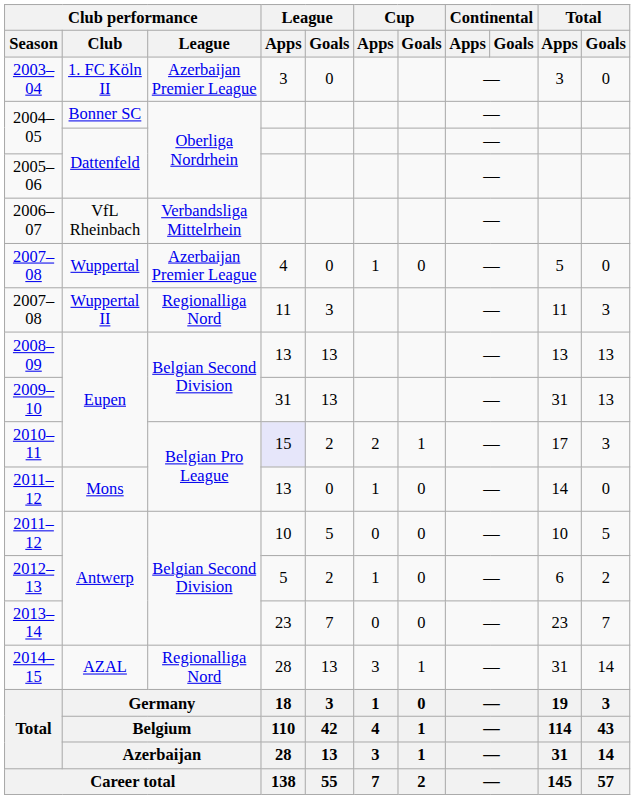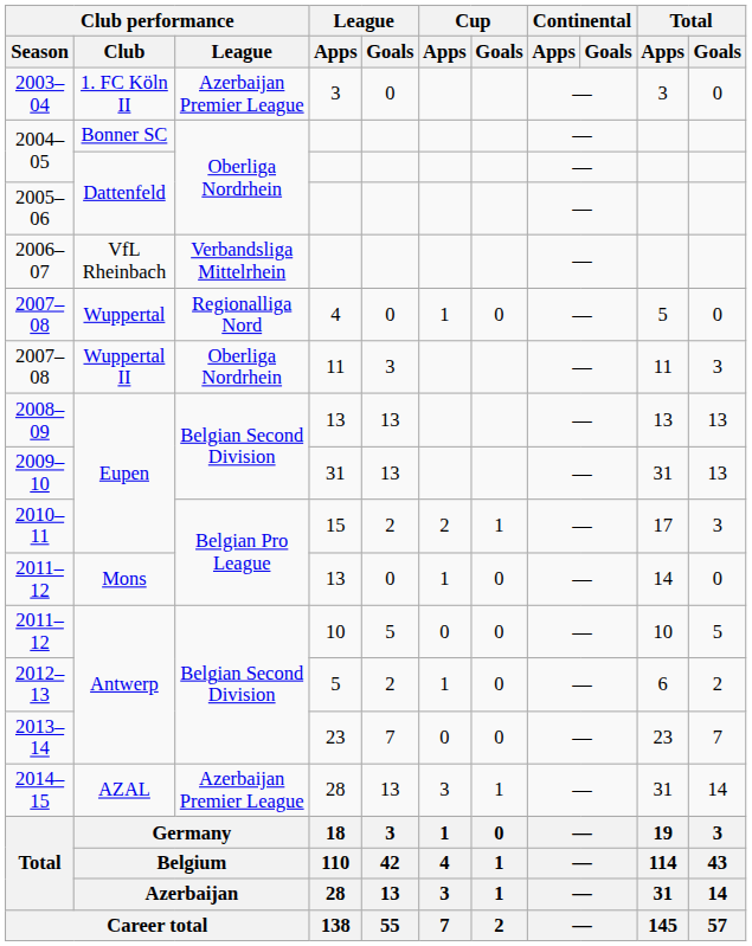 <table class="wikitable" style="text-align:center">
 <tr>
 <th colspan=3>Club performance</th>
 <th colspan=2>League</th>
 <th colspan=2>Cup</th>
 <th colspan=2>Continental</th>
 <th colspan=2>Total</th>
 </tr>
 <tr>
 <th>Season</th>
 <th>Club</th>
 <th>League</th>
 <th>Apps</th>
 <th>Goals</th>
 <th>Apps</th>
 <th>Goals</th>
 <th>Apps</th>
 <th>Goals</th>
 <th>Apps</th>
 <th>Goals</th>
 </tr>
 <tr>
 <td><a href='#'>2003–04</a></td>
 <td><a href='#'>1. FC Köln II</a></td>
 <td><a href='#'>Azerbaijan Premier League</a></td>
 <td>3</td>
 <td>0</td>
 <td></td>
 <td></td>
 <td colspan=2>—</td>
 <td>3</td>
 <td>0</td>
 </tr>
 <tr>
 <td rowspan=2>2004–05</td>
 <td><a href='#'>Bonner SC</a></td>
 <td rowspan=3><a href='#'>Oberliga Nordrhein</a></td>
 <td></td>
 <td></td>
 <td></td>
 <td></td>
 <td colspan=2>—</td>
 <td></td>
 <td></td>
 </tr>
 <tr>
 <td rowspan=2><a href='#'>Dattenfeld</a></td>
 <td></td>
 <td></td>
 <td></td>
 <td></td>
 <td colspan=2>—</td>
 <td></td>
 <td></td>
 </tr>
 <tr>
 <td>2005–06</td>
 <td></td>
 <td></td>
 <td></td>
 <td></td>
 <td colspan=2>—</td>
 <td></td>
 <td></td>
 </tr>
 <tr>
 <td>2006–07</td>
 <td>VfL Rheinbach</td>
 <td><a href='#'>Verbandsliga Mittelrhein</a></td>
 <td></td>
 <td></td>
 <td></td>
 <td></td>
 <td colspan=2>—</td>
 <td></td>
 <td></td>
 </tr>
 <tr>
 <td><a href='#'>2007–08</a></td>
 <td><a href='#'>Wuppertal</a></td>
-<td><a href='#'>Azerbaijan Premier League</a></td>
+<td><a href='#'>Regionalliga Nord</a></td>
 <td>4</td>
 <td>0</td>
 <td>1</td>
 <td>0</td>
 <td colspan=2>—</td>
 <td>5</td>
 <td>0</td>
 </tr>
 <tr>
 <td>2007–08</td>
 <td><a href='#'>Wuppertal II</a></td>
-<td><a href='#'>Regionalliga Nord</a></td>
+<td><a href='#'>Oberliga Nordrhein</a></td>
 <td>11</td>
 <td>3</td>
 <td></td>
 <td></td>
 <td colspan=2>—</td>
 <td>11</td>
 <td>3</td>
 </tr>
 <tr>
 <td><a href='#'>2008–09</a></td>
 <td rowspan=3><a href='#'>Eupen</a></td>
 <td rowspan=2><a href='#'>Belgian Second Division</a></td>
 <td>13</td>
 <td>13</td>
 <td></td>
 <td></td>
 <td colspan=2>—</td>
 <td>13</td>
 <td>13</td>
 </tr>
 <tr>
 <td><a href='#'>2009–10</a></td>
 <td>31</td>
 <td>13</td>
 <td></td>
 <td></td>
 <td colspan=2>—</td>
 <td>31</td>
 <td>13</td>
 </tr>
 <tr>
 <td><a href='#'>2010–11</a></td>
 <td rowspan=2><a href='#'>Belgian Pro League</a></td>
-<td style="background: lavender;">15</td>
+<td>15</td>
 <td>2</td>
 <td>2</td>
 <td>1</td>
 <td colspan=2>—</td>
 <td>17</td>
 <td>3</td>
 </tr>
 <tr>
 <td><a href='#'>2011–12</a></td>
 <td><a href='#'>Mons</a></td>
 <td>13</td>
 <td>0</td>
 <td>1</td>
 <td>0</td>
 <td colspan=2>—</td>
 <td>14</td>
 <td>0</td>
 </tr>
 <tr>
 <td><a href='#'>2011–12</a></td>
 <td rowspan=3><a href='#'>Antwerp</a></td>
 <td rowspan=3><a href='#'>Belgian Second Division</a></td>
 <td>10</td>
 <td>5</td>
 <td>0</td>
 <td>0</td>
 <td colspan=2>—</td>
 <td>10</td>
 <td>5</td>
 </tr>
 <tr>
 <td><a href='#'>2012–13</a></td>
 <td>5</td>
 <td>2</td>
 <td>1</td>
 <td>0</td>
 <td colspan=2>—</td>
 <td>6</td>
 <td>2</td>
 </tr>
 <tr>
 <td><a href='#'>2013–14</a></td>
 <td>23</td>
 <td>7</td>
 <td>0</td>
 <td>0</td>
 <td colspan=2>—</td>
 <td>23</td>
 <td>7</td>
 </tr>
 <tr>
 <td><a href='#'>2014–15</a></td>
 <td><a href='#'>AZAL</a></td>
-<td><a href='#'>Regionalliga Nord</a></td>
+<td><a href='#'>Azerbaijan Premier League</a></td>
 <td>28</td>
 <td>13</td>
 <td>3</td>
 <td>1</td>
 <td colspan=2>—</td>
 <td>31</td>
 <td>14</td>
 </tr>
 <tr>
 <th rowspan=3>Total</th>
 <th colspan=2>Germany</th>
 <th>18</th>
 <th>3</th>
 <th>1</th>
 <th>0</th>
 <th colspan=2>—</th>
 <th>19</th>
 <th>3</th>
 </tr>
 <tr>
 <th colspan=2>Belgium</th>
 <th>110</th>
 <th>42</th>
 <th>4</th>
 <th>1</th>
 <th colspan=2>—</th>
 <th>114</th>
 <th>43</th>
 </tr>
 <tr>
 <th colspan=2>Azerbaijan</th>
 <th>28</th>
 <th>13</th>
 <th>3</th>
 <th>1</th>
 <th colspan=2>—</th>
 <th>31</th>
 <th>14</th>
 </tr>
 <tr>
 <th colspan=3>Career total</th>
 <th>138</th>
 <th>55</th>
 <th>7</th>
 <th>2</th>
 <th colspan=2>—</th>
 <th>145</th>
 <th>57</th>
 </tr>
 </table>
